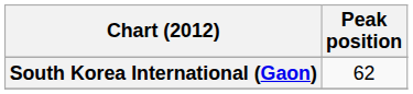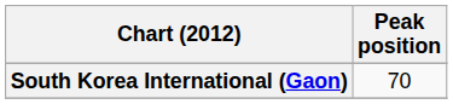 <table class="wikitable sortable plainrowheaders" border="1">
 <tr>
 <th scope="col">Chart (2012)</th>
 <th scope="col">Peak<br>position</th>
 </tr>
 <tr>
 </tr>
 <tr>
 </tr>
 <tr>
 </tr>
 <tr>
 </tr>
 <tr>
 </tr>
 <tr>
 </tr>
 <tr>
 <th scope="row">South Korea International (<a href='#'>Gaon</a>)</th>
-<td style="text-align:center;">62</td>
+<td style="text-align:center;">70</td>
 </tr>
 <tr>
 </tr>
 <tr>
 </tr>
 <tr>
 </tr>
 </table>
